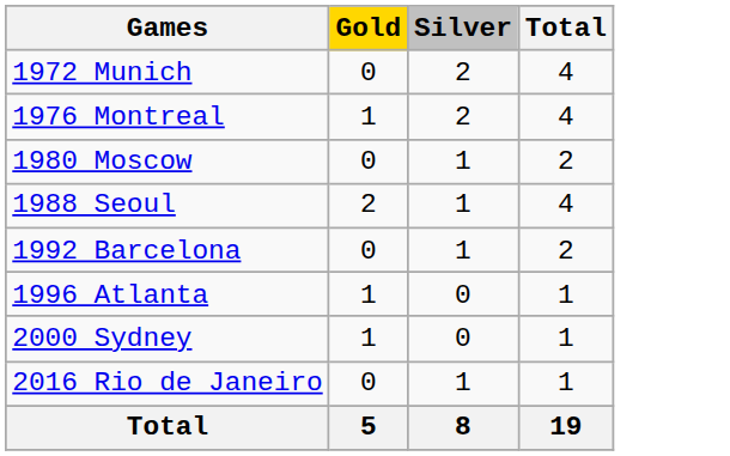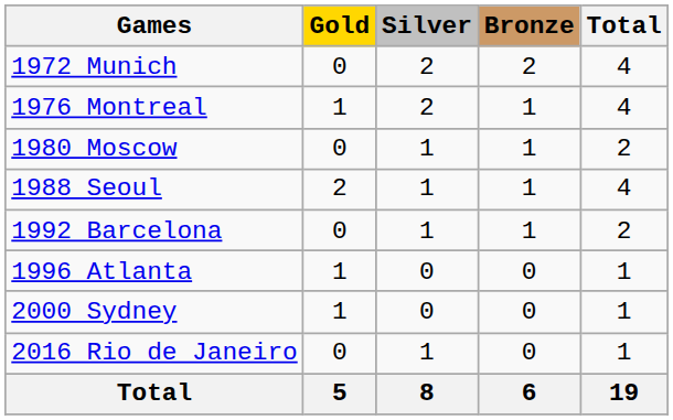 <table class="wikitable sortable" style="text-align:center">
 <tr>
 <th>Games</th>
 <th style="background-color:gold;">Gold</th>
 <th style="background-color:silver;">Silver</th>
+<th style="background-color:#c96;">Bronze</th>
 <th>Total</th>
 </tr>
 <tr>
 <td align=left> <a href='#'>1972 Munich</a></td>
 <td>0</td>
+<td>2</td>
 <td>2</td>
 <td>4</td>
 </tr>
 <tr>
 <td align=left> <a href='#'>1976 Montreal</a></td>
 <td>1</td>
 <td>2</td>
+<td>1</td>
 <td>4</td>
 </tr>
 <tr>
 <td align=left> <a href='#'>1980 Moscow</a></td>
 <td>0</td>
+<td>1</td>
 <td>1</td>
 <td>2</td>
 </tr>
 <tr>
 <td align=left> <a href='#'>1988 Seoul</a></td>
 <td>2</td>
 <td>1</td>
+<td>1</td>
 <td>4</td>
 </tr>
 <tr>
 <td align=left> <a href='#'>1992 Barcelona</a></td>
 <td>0</td>
+<td>1</td>
 <td>1</td>
 <td>2</td>
 </tr>
 <tr>
 <td align=left> <a href='#'>1996 Atlanta</a></td>
 <td>1</td>
 <td>0</td>
+<td>0</td>
 <td>1</td>
 </tr>
 <tr>
 <td align=left> <a href='#'>2000 Sydney</a></td>
 <td>1</td>
+<td>0</td>
 <td>0</td>
 <td>1</td>
 </tr>
 <tr>
 <td align=left> <a href='#'>2016 Rio de Janeiro</a></td>
 <td>0</td>
 <td>1</td>
+<td>0</td>
 <td>1</td>
 </tr>
 <tr>
 <th>Total</th>
 <th>5</th>
 <th>8</th>
+<th>6</th>
 <th>19</th>
 </tr>
 </table>
